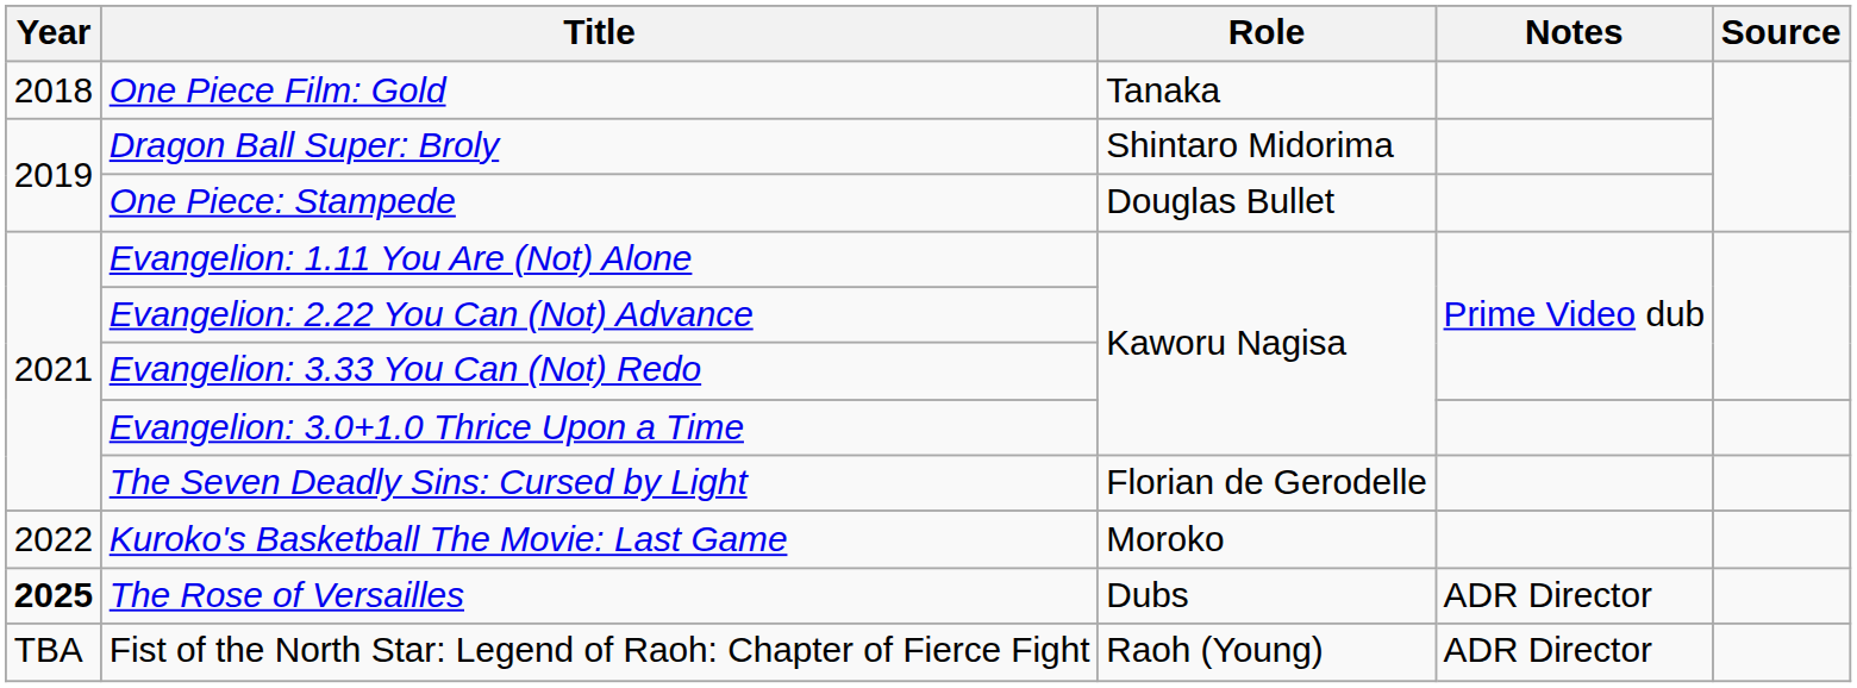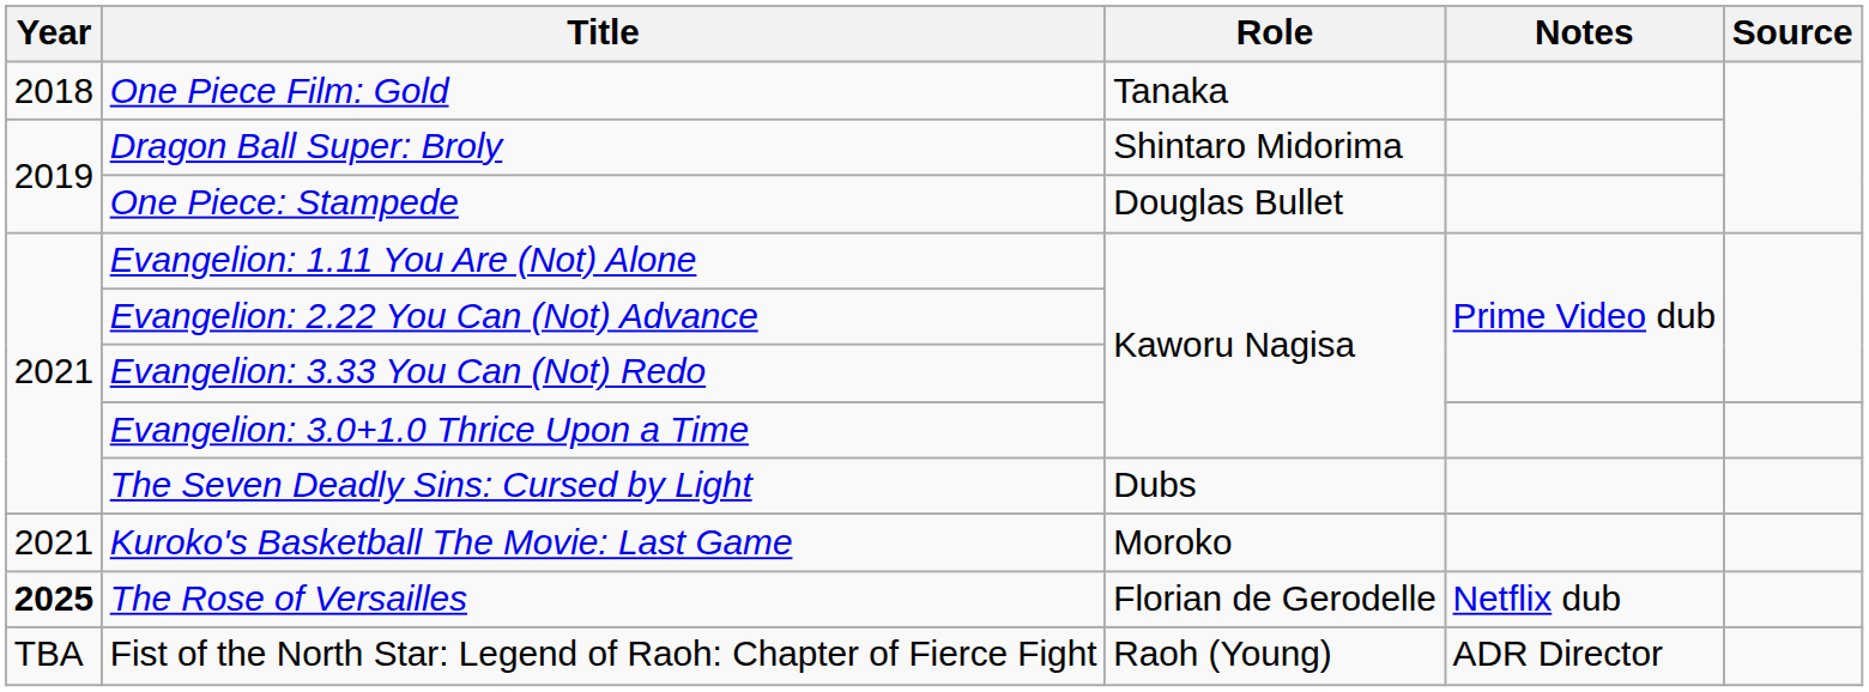 <table class="wikitable sortable plainrowheaders">
 <tr>
 <th>Year</th>
 <th>Title</th>
 <th>Role</th>
 <th class="unsortable">Notes</th>
 <th class="unsortable">Source</th>
 </tr>
 <tr>
 <td rowspan="1">2018</td>
 <td><em><a href='#'>One Piece Film: Gold</a></em></td>
 <td>Tanaka</td>
 <td></td>
 <td rowspan="3"></td>
 </tr>
 <tr>
 <td rowspan="2">2019</td>
 <td><em><a href='#'>Dragon Ball Super: Broly</a></em></td>
 <td>Shintaro Midorima</td>
 <td></td>
 </tr>
 <tr>
 <td><em><a href='#'>One Piece: Stampede</a></em></td>
 <td>Douglas Bullet</td>
 <td></td>
 </tr>
 <tr>
 <td rowspan="5">2021</td>
 <td><em><a href='#'>Evangelion: 1.11 You Are (Not) Alone</a></em></td>
 <td rowspan="4">Kaworu Nagisa</td>
 <td rowspan="3"><a href='#'>Prime Video</a> dub</td>
 <td rowspan="3"></td>
 </tr>
 <tr>
 <td><em><a href='#'>Evangelion: 2.22 You Can (Not) Advance</a></em></td>
 </tr>
 <tr>
 <td><em><a href='#'>Evangelion: 3.33 You Can (Not) Redo</a></em></td>
 </tr>
 <tr>
 <td><em><a href='#'>Evangelion: 3.0+1.0 Thrice Upon a Time</a></em></td>
 <td></td>
 <td></td>
 </tr>
 <tr>
 <td><em><a href='#'>The Seven Deadly Sins: Cursed by Light</a></em></td>
-<td>Florian de Gerodelle</td>
+<td>Dubs</td>
 <td></td>
 <td></td>
 </tr>
 <tr>
-<td>2022</td>
+<td>2021</td>
 <td><em><a href='#'>Kuroko's Basketball The Movie: Last Game</a></em></td>
 <td>Moroko</td>
 <td></td>
 <td></td>
 </tr>
 <tr>
 <td><strong>2025</strong></td>
 <td><em><a href='#'>The Rose of Versailles</a></em></td>
-<td>Dubs</td>
-<td>ADR Director</td>
+<td>Florian de Gerodelle</td>
+<td><a href='#'>Netflix</a> dub</td>
 <td></td>
 </tr>
 <tr>
 <td>TBA</td>
 <td>Fist of the North Star: Legend of Raoh: Chapter of Fierce Fight</td>
 <td>Raoh (Young)</td>
 <td>ADR Director</td>
 <td></td>
 </tr>
 </table>
